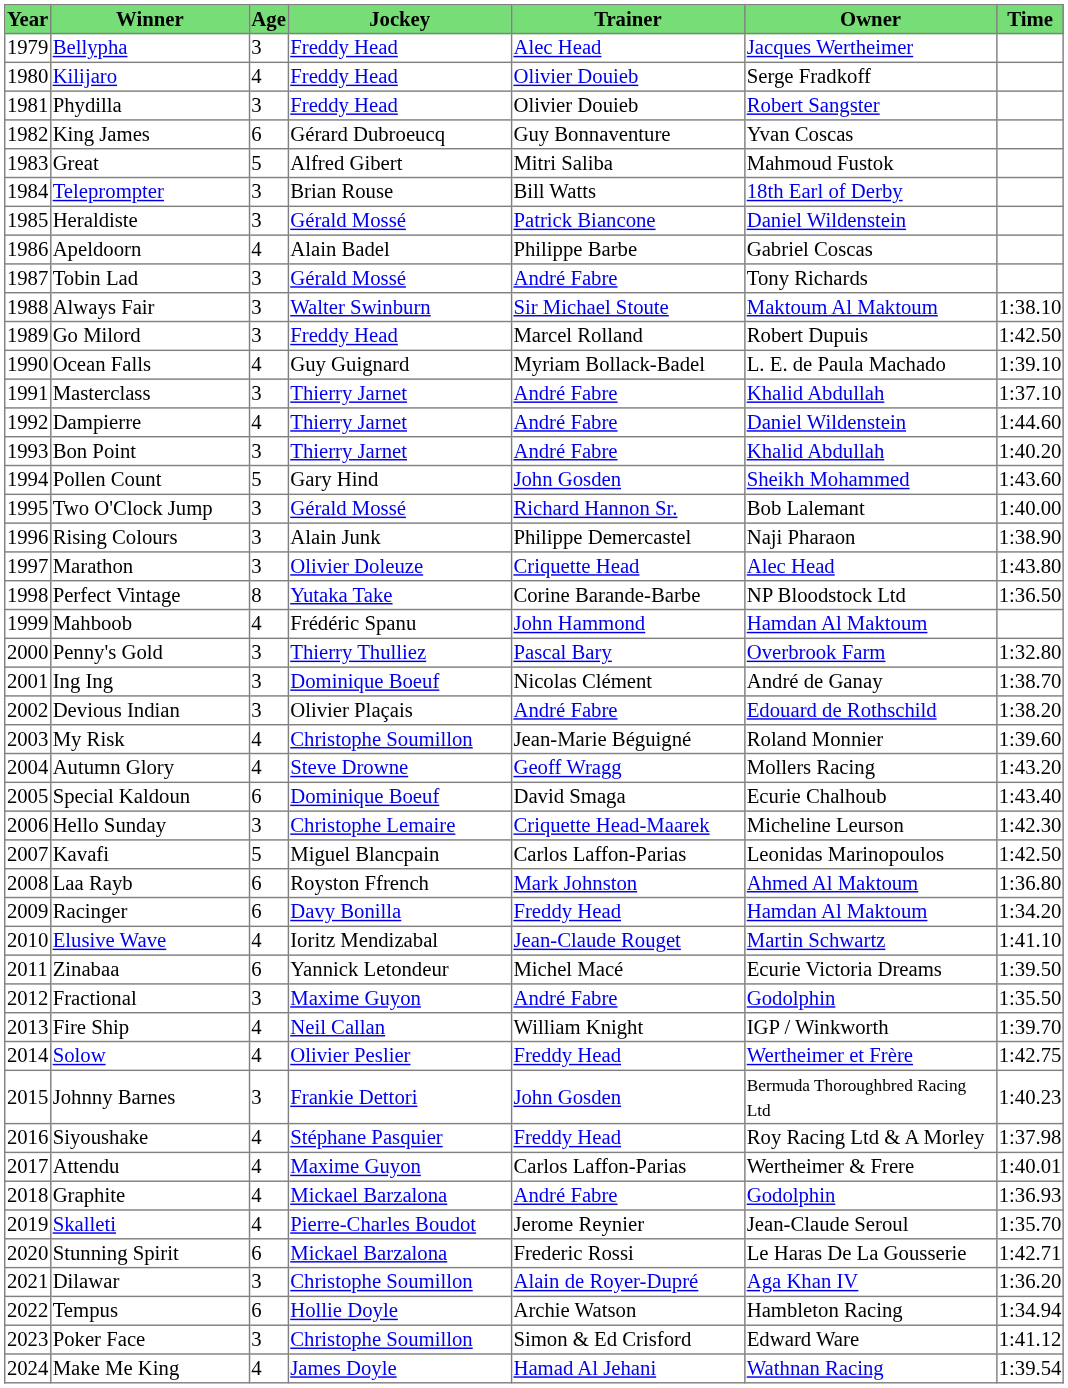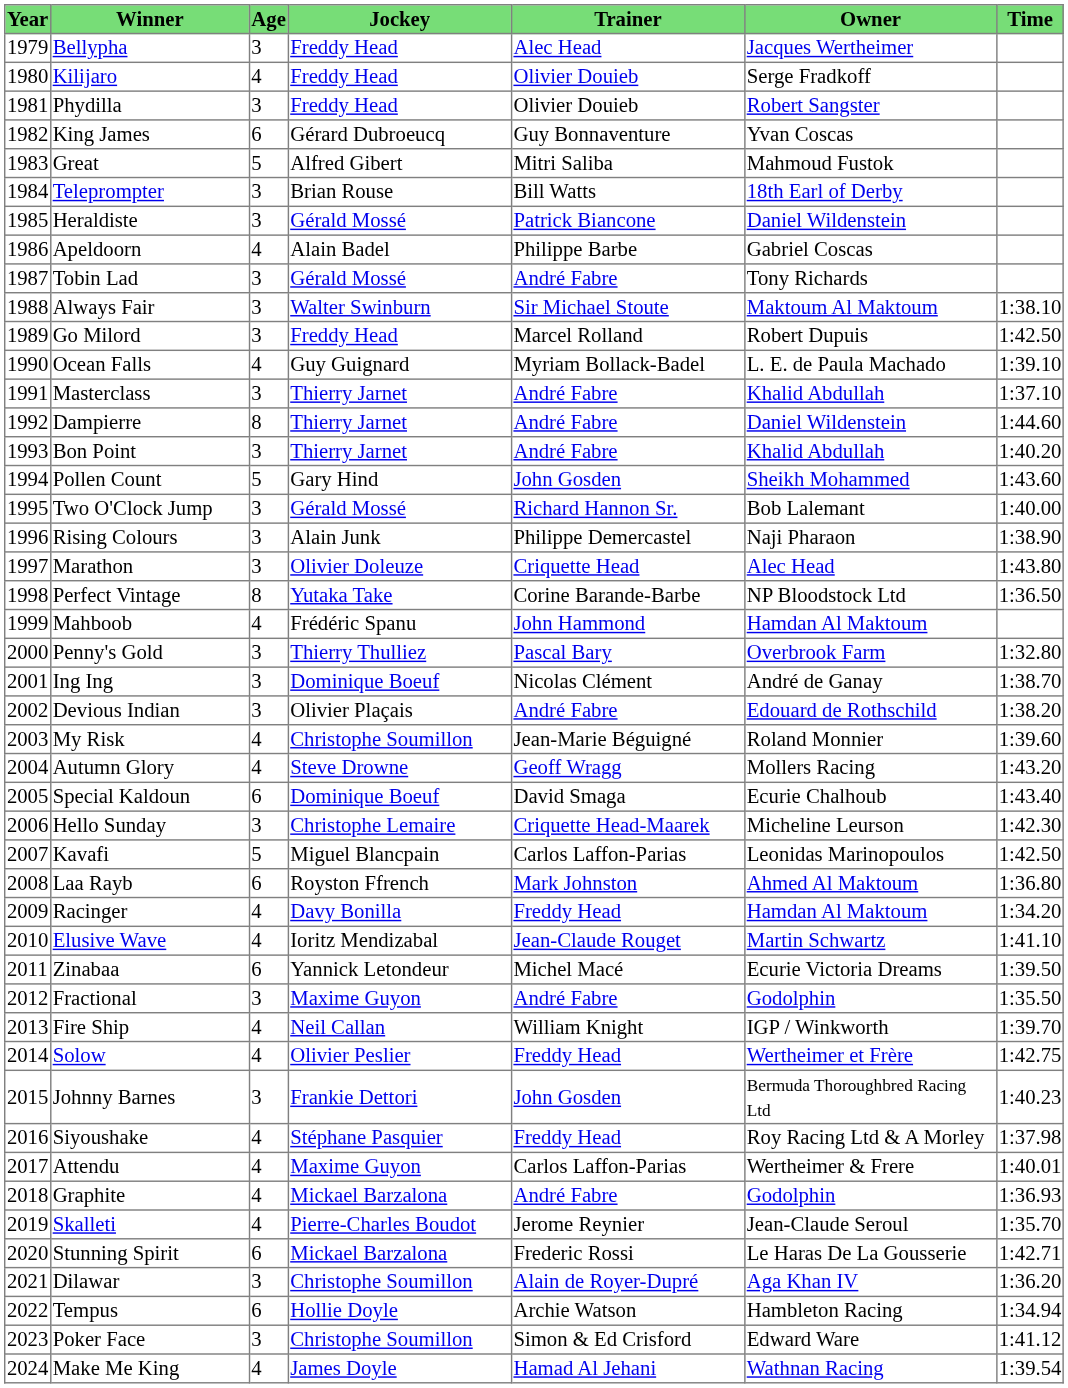 <table class = "sortable" | border="1" style="border-collapse: collapse; font-size:90%">
 <tr bgcolor="#77dd77" align="center">
 <th>Year</th>
 <th>Winner</th>
 <th>Age</th>
 <th>Jockey</th>
 <th>Trainer</th>
 <th>Owner</th>
 <th>Time</th>
 </tr>
 <tr>
 <td>1979</td>
 <td width=135px><a href='#'>Bellypha</a></td>
 <td>3</td>
 <td width=152px><a href='#'>Freddy Head</a></td>
 <td width=159px><a href='#'>Alec Head</a></td>
 <td width=172px><a href='#'>Jacques Wertheimer</a></td>
 <td></td>
 </tr>
 <tr>
 <td>1980</td>
 <td><a href='#'>Kilijaro</a></td>
 <td>4</td>
 <td><a href='#'>Freddy Head</a></td>
 <td><a href='#'>Olivier Douieb</a></td>
 <td>Serge Fradkoff</td>
 <td></td>
 </tr>
 <tr>
 <td>1981</td>
 <td>Phydilla</td>
 <td>3</td>
 <td><a href='#'>Freddy Head</a></td>
 <td>Olivier Douieb</td>
 <td><a href='#'>Robert Sangster</a></td>
 <td></td>
 </tr>
 <tr>
 <td>1982</td>
 <td>King James</td>
 <td>6</td>
 <td>Gérard Dubroeucq</td>
 <td>Guy Bonnaventure</td>
 <td>Yvan Coscas</td>
 <td></td>
 </tr>
 <tr>
 <td>1983</td>
 <td>Great </td>
 <td>5</td>
 <td>Alfred Gibert</td>
 <td>Mitri Saliba</td>
 <td>Mahmoud Fustok</td>
 <td></td>
 </tr>
 <tr>
 <td>1984</td>
 <td><a href='#'>Teleprompter</a></td>
 <td>3</td>
 <td>Brian Rouse</td>
 <td>Bill Watts</td>
 <td><a href='#'>18th Earl of Derby</a></td>
 <td></td>
 </tr>
 <tr>
 <td>1985</td>
 <td>Heraldiste</td>
 <td>3</td>
 <td><a href='#'>Gérald Mossé</a></td>
 <td><a href='#'>Patrick Biancone</a></td>
 <td><a href='#'>Daniel Wildenstein</a></td>
 <td></td>
 </tr>
 <tr>
 <td>1986</td>
 <td>Apeldoorn</td>
 <td>4</td>
 <td>Alain Badel</td>
 <td>Philippe Barbe</td>
 <td>Gabriel Coscas</td>
 <td></td>
 </tr>
 <tr>
 <td>1987</td>
 <td>Tobin Lad</td>
 <td>3</td>
 <td><a href='#'>Gérald Mossé</a></td>
 <td><a href='#'>André Fabre</a></td>
 <td>Tony Richards</td>
 <td></td>
 </tr>
 <tr>
 <td>1988</td>
 <td>Always Fair</td>
 <td>3</td>
 <td><a href='#'>Walter Swinburn</a></td>
 <td><a href='#'>Sir Michael Stoute</a></td>
 <td><a href='#'>Maktoum Al Maktoum</a></td>
 <td>1:38.10</td>
 </tr>
 <tr>
 <td>1989</td>
 <td>Go Milord</td>
 <td>3</td>
 <td><a href='#'>Freddy Head</a></td>
 <td>Marcel Rolland</td>
 <td>Robert Dupuis</td>
 <td>1:42.50</td>
 </tr>
 <tr>
 <td>1990</td>
 <td>Ocean Falls</td>
 <td>4</td>
 <td>Guy Guignard</td>
 <td>Myriam Bollack-Badel</td>
 <td>L. E. de Paula Machado</td>
 <td>1:39.10</td>
 </tr>
 <tr>
 <td>1991</td>
 <td>Masterclass</td>
 <td>3</td>
 <td><a href='#'>Thierry Jarnet</a></td>
 <td><a href='#'>André Fabre</a></td>
 <td><a href='#'>Khalid Abdullah</a></td>
 <td>1:37.10</td>
 </tr>
 <tr>
 <td>1992</td>
 <td>Dampierre</td>
-<td>4</td>
+<td>8</td>
 <td><a href='#'>Thierry Jarnet</a></td>
 <td><a href='#'>André Fabre</a></td>
 <td><a href='#'>Daniel Wildenstein</a></td>
 <td>1:44.60</td>
 </tr>
 <tr>
 <td>1993</td>
 <td>Bon Point</td>
 <td>3</td>
 <td><a href='#'>Thierry Jarnet</a></td>
 <td><a href='#'>André Fabre</a></td>
 <td><a href='#'>Khalid Abdullah</a></td>
 <td>1:40.20</td>
 </tr>
 <tr>
 <td>1994</td>
 <td>Pollen Count</td>
 <td>5</td>
 <td>Gary Hind</td>
 <td><a href='#'>John Gosden</a></td>
 <td><a href='#'>Sheikh Mohammed</a></td>
 <td>1:43.60</td>
 </tr>
 <tr>
 <td>1995</td>
 <td>Two O'Clock Jump</td>
 <td>3</td>
 <td><a href='#'>Gérald Mossé</a></td>
 <td><a href='#'>Richard Hannon Sr.</a></td>
 <td>Bob Lalemant</td>
 <td>1:40.00</td>
 </tr>
 <tr>
 <td>1996</td>
 <td>Rising Colours</td>
 <td>3</td>
 <td>Alain Junk</td>
 <td>Philippe Demercastel</td>
 <td>Naji Pharaon</td>
 <td>1:38.90</td>
 </tr>
 <tr>
 <td>1997</td>
 <td>Marathon</td>
 <td>3</td>
 <td><a href='#'>Olivier Doleuze</a></td>
 <td><a href='#'>Criquette Head</a></td>
 <td><a href='#'>Alec Head</a></td>
 <td>1:43.80</td>
 </tr>
 <tr>
 <td>1998</td>
 <td>Perfect Vintage</td>
 <td>8</td>
 <td><a href='#'>Yutaka Take</a></td>
 <td>Corine Barande-Barbe</td>
 <td>NP Bloodstock Ltd</td>
 <td>1:36.50</td>
 </tr>
 <tr>
 <td>1999</td>
 <td>Mahboob</td>
 <td>4</td>
 <td>Frédéric Spanu</td>
 <td><a href='#'>John Hammond</a></td>
 <td><a href='#'>Hamdan Al Maktoum</a></td>
 <td></td>
 </tr>
 <tr>
 <td>2000</td>
 <td>Penny's Gold</td>
 <td>3</td>
 <td><a href='#'>Thierry Thulliez</a></td>
 <td><a href='#'>Pascal Bary</a></td>
 <td><a href='#'>Overbrook Farm</a></td>
 <td>1:32.80</td>
 </tr>
 <tr>
 <td>2001</td>
 <td>Ing Ing</td>
 <td>3</td>
 <td><a href='#'>Dominique Boeuf</a></td>
 <td>Nicolas Clément</td>
 <td>André de Ganay</td>
 <td>1:38.70</td>
 </tr>
 <tr>
 <td>2002</td>
 <td>Devious Indian</td>
 <td>3</td>
 <td>Olivier Plaçais</td>
 <td><a href='#'>André Fabre</a></td>
 <td><a href='#'>Edouard de Rothschild</a></td>
 <td>1:38.20</td>
 </tr>
 <tr>
 <td>2003</td>
 <td>My Risk</td>
 <td>4</td>
 <td><a href='#'>Christophe Soumillon</a></td>
 <td>Jean-Marie Béguigné</td>
 <td>Roland Monnier</td>
 <td>1:39.60</td>
 </tr>
 <tr>
 <td>2004</td>
 <td>Autumn Glory</td>
 <td>4</td>
 <td><a href='#'>Steve Drowne</a></td>
 <td><a href='#'>Geoff Wragg</a></td>
 <td>Mollers Racing</td>
 <td>1:43.20</td>
 </tr>
 <tr>
 <td>2005</td>
 <td>Special Kaldoun</td>
 <td>6</td>
 <td><a href='#'>Dominique Boeuf</a></td>
 <td>David Smaga</td>
 <td>Ecurie Chalhoub</td>
 <td>1:43.40</td>
 </tr>
 <tr>
 <td>2006</td>
 <td>Hello Sunday</td>
 <td>3</td>
 <td><a href='#'>Christophe Lemaire</a></td>
 <td><a href='#'>Criquette Head-Maarek</a></td>
 <td>Micheline Leurson</td>
 <td>1:42.30</td>
 </tr>
 <tr>
 <td>2007</td>
 <td>Kavafi</td>
 <td>5</td>
 <td>Miguel Blancpain</td>
 <td>Carlos Laffon-Parias</td>
 <td>Leonidas Marinopoulos</td>
 <td>1:42.50</td>
 </tr>
 <tr>
 <td>2008</td>
 <td>Laa Rayb</td>
 <td>6</td>
 <td>Royston Ffrench</td>
 <td><a href='#'>Mark Johnston</a></td>
 <td><a href='#'>Ahmed Al Maktoum</a></td>
 <td>1:36.80</td>
 </tr>
 <tr>
 <td>2009</td>
 <td>Racinger</td>
-<td>6</td>
+<td>4</td>
 <td><a href='#'>Davy Bonilla</a></td>
 <td><a href='#'>Freddy Head</a></td>
 <td><a href='#'>Hamdan Al Maktoum</a></td>
 <td>1:34.20</td>
 </tr>
 <tr>
 <td>2010</td>
 <td><a href='#'>Elusive Wave</a></td>
 <td>4</td>
 <td>Ioritz Mendizabal</td>
 <td><a href='#'>Jean-Claude Rouget</a></td>
 <td><a href='#'>Martin Schwartz</a></td>
 <td>1:41.10</td>
 </tr>
 <tr>
 <td>2011</td>
 <td>Zinabaa</td>
 <td>6</td>
 <td>Yannick Letondeur</td>
 <td>Michel Macé</td>
 <td>Ecurie Victoria Dreams</td>
 <td>1:39.50</td>
 </tr>
 <tr>
 <td>2012</td>
 <td>Fractional</td>
 <td>3</td>
 <td><a href='#'>Maxime Guyon</a></td>
 <td><a href='#'>André Fabre</a></td>
 <td><a href='#'>Godolphin</a></td>
 <td>1:35.50</td>
 </tr>
 <tr>
 <td>2013</td>
 <td>Fire Ship</td>
 <td>4</td>
 <td><a href='#'>Neil Callan</a></td>
 <td>William Knight</td>
 <td>IGP / Winkworth </td>
 <td>1:39.70</td>
 </tr>
 <tr>
 <td>2014</td>
 <td><a href='#'>Solow</a></td>
 <td>4</td>
 <td><a href='#'>Olivier Peslier</a></td>
 <td><a href='#'>Freddy Head</a></td>
 <td><a href='#'>Wertheimer et Frère</a></td>
 <td>1:42.75</td>
 </tr>
 <tr>
 <td>2015</td>
 <td>Johnny Barnes</td>
 <td>3</td>
 <td><a href='#'>Frankie Dettori</a></td>
 <td><a href='#'>John Gosden</a></td>
 <td><small>Bermuda Thoroughbred Racing Ltd</small></td>
 <td>1:40.23</td>
 </tr>
 <tr>
 <td>2016</td>
 <td>Siyoushake</td>
 <td>4</td>
 <td><a href='#'>Stéphane Pasquier</a></td>
 <td><a href='#'>Freddy Head</a></td>
 <td>Roy Racing Ltd & A Morley</td>
 <td>1:37.98</td>
 </tr>
 <tr>
 <td>2017</td>
 <td>Attendu</td>
 <td>4</td>
 <td><a href='#'>Maxime Guyon</a></td>
 <td>Carlos Laffon-Parias</td>
 <td>Wertheimer & Frere</td>
 <td>1:40.01</td>
 </tr>
 <tr>
 <td>2018</td>
 <td>Graphite</td>
 <td>4</td>
 <td><a href='#'>Mickael Barzalona</a></td>
 <td><a href='#'>André Fabre</a></td>
 <td><a href='#'>Godolphin</a></td>
 <td>1:36.93</td>
 </tr>
 <tr>
 <td>2019</td>
 <td><a href='#'>Skalleti</a></td>
 <td>4</td>
 <td><a href='#'>Pierre-Charles Boudot</a></td>
 <td>Jerome Reynier</td>
 <td>Jean-Claude Seroul</td>
 <td>1:35.70</td>
 </tr>
 <tr>
 <td>2020</td>
 <td>Stunning Spirit</td>
 <td>6</td>
 <td><a href='#'>Mickael Barzalona</a></td>
 <td>Frederic Rossi</td>
 <td>Le Haras De La Gousserie</td>
 <td>1:42.71</td>
 </tr>
 <tr>
 <td>2021</td>
 <td>Dilawar</td>
 <td>3</td>
 <td><a href='#'>Christophe Soumillon</a></td>
 <td><a href='#'>Alain de Royer-Dupré</a></td>
 <td><a href='#'>Aga Khan IV</a></td>
 <td>1:36.20</td>
 </tr>
 <tr>
 <td>2022</td>
 <td>Tempus</td>
 <td>6</td>
 <td><a href='#'>Hollie Doyle</a></td>
 <td>Archie Watson</td>
 <td>Hambleton Racing</td>
 <td>1:34.94</td>
 </tr>
 <tr>
 <td>2023</td>
 <td>Poker Face</td>
 <td>3</td>
 <td><a href='#'>Christophe Soumillon</a></td>
 <td>Simon & Ed Crisford</td>
 <td>Edward Ware</td>
 <td>1:41.12</td>
 </tr>
 <tr>
 <td>2024</td>
 <td>Make Me King</td>
 <td>4</td>
 <td><a href='#'>James Doyle</a></td>
 <td><a href='#'>Hamad Al Jehani</a></td>
 <td><a href='#'>Wathnan Racing</a></td>
 <td>1:39.54</td>
 </tr>
 </table>
